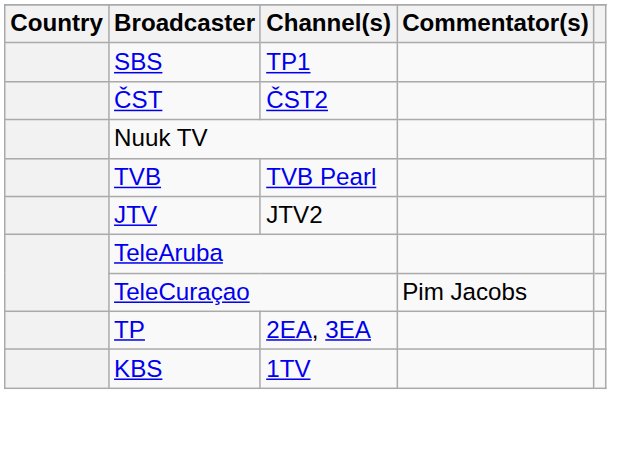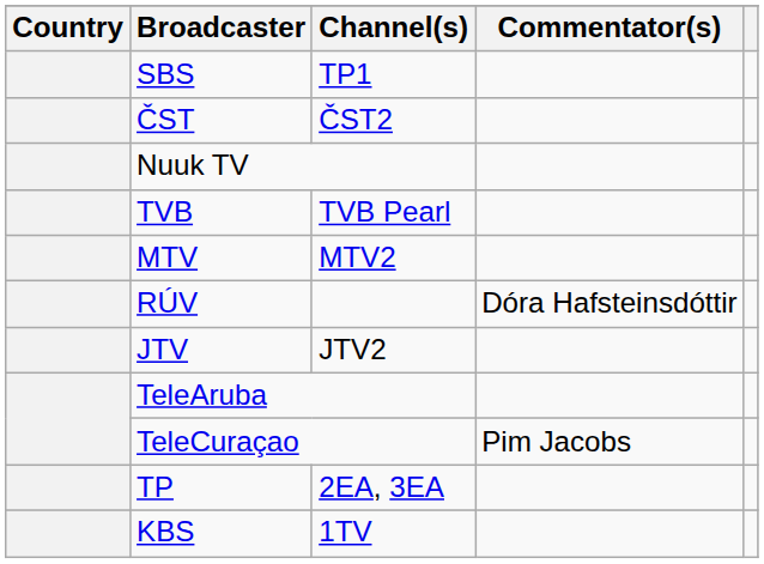 <table class="wikitable plainrowheaders">
 <tr>
 </tr>
 <tr>
 <th scope="col">Country</th>
 <th scope="col">Broadcaster</th>
 <th scope="col">Channel(s)</th>
 <th scope="col">Commentator(s)</th>
 <th scope="col"></th>
 </tr>
 <tr>
 <th scope="row"></th>
 <td><a href='#'>SBS</a></td>
 <td><a href='#'>TP1</a></td>
 <td></td>
 <td style="text-align:center"></td>
 </tr>
 <tr>
 <th scope="row"></th>
 <td><a href='#'>ČST</a></td>
 <td><a href='#'>ČST2</a></td>
 <td></td>
 <td style="text-align:center"></td>
 </tr>
 <tr>
 <th scope="row"></th>
 <td colspan="2">Nuuk TV</td>
 <td></td>
 <td style="text-align:center"></td>
 </tr>
 <tr>
 <th scope="row"></th>
 <td><a href='#'>TVB</a></td>
 <td><a href='#'>TVB Pearl</a></td>
 <td></td>
 <td style="text-align:center"></td>
 </tr>
 <tr>
 <th scope="row"></th>
+<td><a href='#'>MTV</a></td>
+<td><a href='#'>MTV2</a></td>
+<td></td>
+<td style="text-align:center"></td>
+</tr>
+<tr>
+<th scope="row"></th>
+<td><a href='#'>RÚV</a></td>
+<td></td>
+<td>Dóra Hafsteinsdóttir</td>
+<td style="text-align:center"></td>
+</tr>
+<tr>
+<th scope="row"></th>
 <td><a href='#'>JTV</a></td>
 <td>JTV2</td>
 <td></td>
 <td style="text-align:center"></td>
 </tr>
 <tr>
 <th scope="row" rowspan="2"></th>
 <td colspan="2"><a href='#'>TeleAruba</a></td>
 <td></td>
 <td style="text-align:center"></td>
 </tr>
 <tr>
 <td colspan="2"><a href='#'>TeleCuraçao</a></td>
 <td>Pim Jacobs</td>
 <td style="text-align:center"></td>
 </tr>
 <tr>
 <th scope="row"></th>
 <td><a href='#'>TP</a></td>
 <td><a href='#'>2EA</a>, <a href='#'>3EA</a></td>
 <td></td>
 <td style="text-align:center"></td>
 </tr>
 <tr>
 <th scope="row"></th>
 <td><a href='#'>KBS</a></td>
 <td><a href='#'>1TV</a></td>
 <td></td>
 <td style="text-align:center"></td>
 </tr>
 </table>
